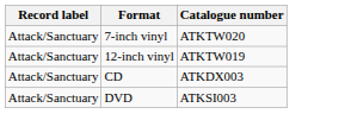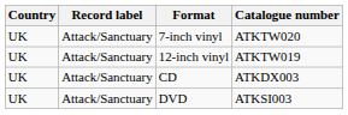 <table class="wikitable">
 <tr>
+<th>Country</th>
 <th>Record label</th>
 <th>Format</th>
 <th>Catalogue number</th>
 </tr>
 <tr>
+<td>UK</td>
 <td>Attack/Sanctuary</td>
 <td>7-inch vinyl</td>
 <td>ATKTW020</td>
 </tr>
 <tr>
+<td>UK</td>
 <td>Attack/Sanctuary</td>
 <td>12-inch vinyl</td>
 <td>ATKTW019</td>
 </tr>
 <tr>
+<td>UK</td>
 <td>Attack/Sanctuary</td>
 <td>CD</td>
 <td>ATKDX003</td>
 </tr>
 <tr>
+<td>UK</td>
 <td>Attack/Sanctuary</td>
 <td>DVD</td>
 <td>ATKSI003</td>
 </tr>
 </table>
